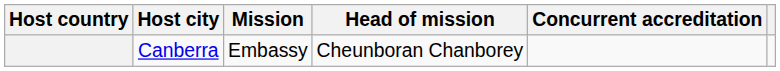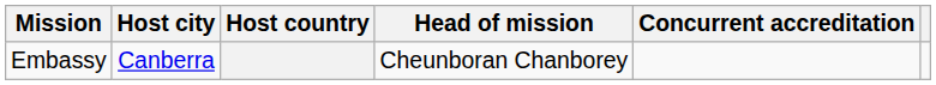 <table class="wikitable plainrowheaders" style="text-align:center;">
 <tr>
+<th scope="col">Mission</th>
+<th scope="col">Host city</th>
 <th scope="col">Host country</th>
-<th scope="col">Host city</th>
-<th scope="col">Mission</th>
 <th scope="col">Head of mission</th>
 <th scope="col">Concurrent accreditation</th>
 <th scope="col"></th>
 </tr>
 <tr>
+<td>Embassy</td>
+<td><a href='#'>Canberra</a></td>
 <th scope="row"></th>
-<td><a href='#'>Canberra</a></td>
-<td>Embassy</td>
 <td>Cheunboran Chanborey</td>
 <td></td>
 <td></td>
 </tr>
 </table>
